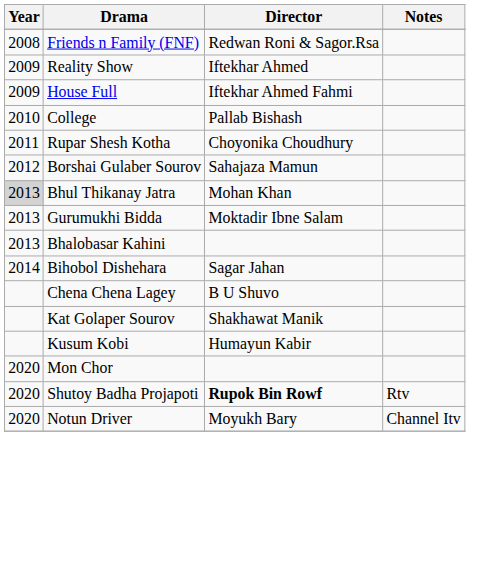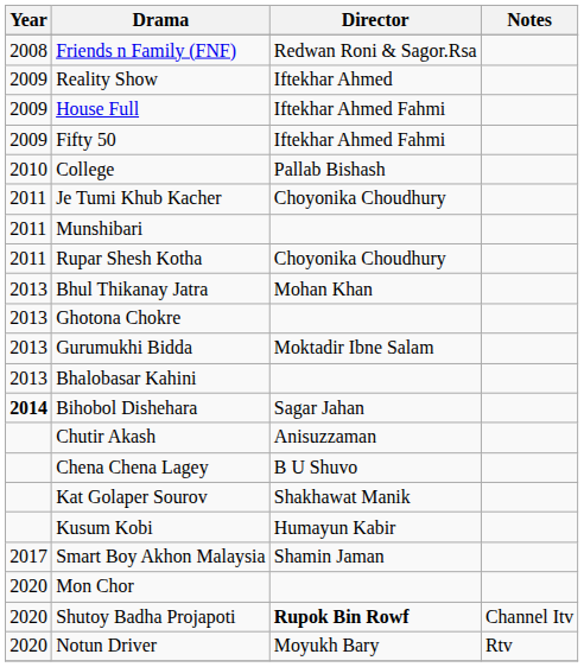 <table class="wikitable sortable">
 <tr>
 <th>Year</th>
 <th>Drama</th>
 <th>Director</th>
 <th class="unsortable">Notes</th>
 </tr>
 <tr ||||||2013||>
 </tr>
 <tr>
 <td>2008</td>
 <td><a href='#'>Friends n Family (FNF)</a></td>
 <td>Redwan Roni & Sagor.Rsa</td>
 <td></td>
 </tr>
 <tr>
 <td>2009</td>
 <td>Reality Show</td>
 <td>Iftekhar Ahmed</td>
 <td></td>
 </tr>
 <tr>
 <td>2009</td>
 <td><a href='#'>House Full</a></td>
 <td>Iftekhar Ahmed Fahmi</td>
 <td></td>
 </tr>
 <tr>
+<td>2009</td>
+<td>Fifty 50</td>
+<td>Iftekhar Ahmed Fahmi</td>
+<td></td>
+</tr>
+<tr>
 <td>2010</td>
 <td>College</td>
 <td>Pallab Bishash</td>
+<td></td>
+</tr>
+<tr>
+<td>2011</td>
+<td>Je Tumi Khub Kacher</td>
+<td>Choyonika Choudhury</td>
+<td></td>
+</tr>
+<tr>
+<td>2011</td>
+<td>Munshibari</td>
+<td></td>
 <td></td>
 </tr>
 <tr>
 <td>2011</td>
 <td>Rupar Shesh Kotha</td>
 <td>Choyonika Choudhury</td>
 <td></td>
 </tr>
 <tr>
-<td>2012</td>
-<td>Borshai Gulaber Sourov</td>
-<td>Sahajaza Mamun</td>
+<td>2013</td>
+<td>Bhul Thikanay Jatra</td>
+<td>Mohan Khan</td>
 <td></td>
 </tr>
 <tr>
-<td style="background: lightgrey;">2013</td>
-<td>Bhul Thikanay Jatra</td>
-<td>Mohan Khan</td>
+<td>2013</td>
+<td>Ghotona Chokre</td>
+<td></td>
 <td></td>
 </tr>
 <tr>
 <td>2013</td>
 <td>Gurumukhi Bidda</td>
 <td>Moktadir Ibne Salam</td>
 <td></td>
 </tr>
 <tr>
 <td>2013</td>
 <td>Bhalobasar Kahini</td>
 <td></td>
 <td></td>
 </tr>
 <tr>
-<td>2014</td>
+<td><strong>2014</strong></td>
 <td>Bihobol Dishehara</td>
 <td>Sagar Jahan</td>
+<td></td>
+</tr>
+<tr>
+<td></td>
+<td>Chutir Akash</td>
+<td>Anisuzzaman</td>
 <td></td>
 </tr>
 <tr>
 <td></td>
 <td>Chena Chena Lagey</td>
 <td>B U Shuvo</td>
 <td></td>
 </tr>
 <tr>
 <td></td>
 <td>Kat Golaper Sourov</td>
 <td>Shakhawat Manik</td>
 <td></td>
 </tr>
 <tr>
 <td></td>
 <td>Kusum Kobi</td>
 <td>Humayun Kabir</td>
 <td></td>
 </tr>
 <tr>
+<td>2017</td>
+<td>Smart Boy Akhon Malaysia</td>
+<td>Shamin Jaman</td>
+<td></td>
+</tr>
+<tr>
 <td>2020</td>
 <td>Mon Chor</td>
 <td></td>
 <td></td>
 </tr>
 <tr>
 <td>2020</td>
 <td>Shutoy Badha Projapoti</td>
 <td><strong>Rupok Bin Rowf</strong></td>
-<td>Rtv</td>
+<td>Channel Itv</td>
 </tr>
 <tr>
 <td>2020</td>
 <td>Notun Driver</td>
 <td>Moyukh Bary</td>
-<td>Channel Itv</td>
+<td>Rtv</td>
 </tr>
 <tr>
 </tr>
 </table>
